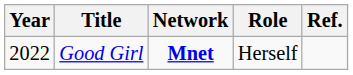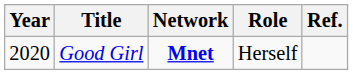 <table class="wikitable plainrowheaders" style="text-align:center;">
 <tr>
 <th>Year</th>
 <th>Title</th>
 <th>Network</th>
 <th>Role</th>
 <th>Ref.</th>
 </tr>
 <tr>
-<td>2022</td>
+<td>2020</td>
 <td><em><a href='#'>Good Girl</a></em></td>
 <td><strong><a href='#'>Mnet</a></strong></td>
 <td>Herself</td>
 <td></td>
 </tr>
 </table>
